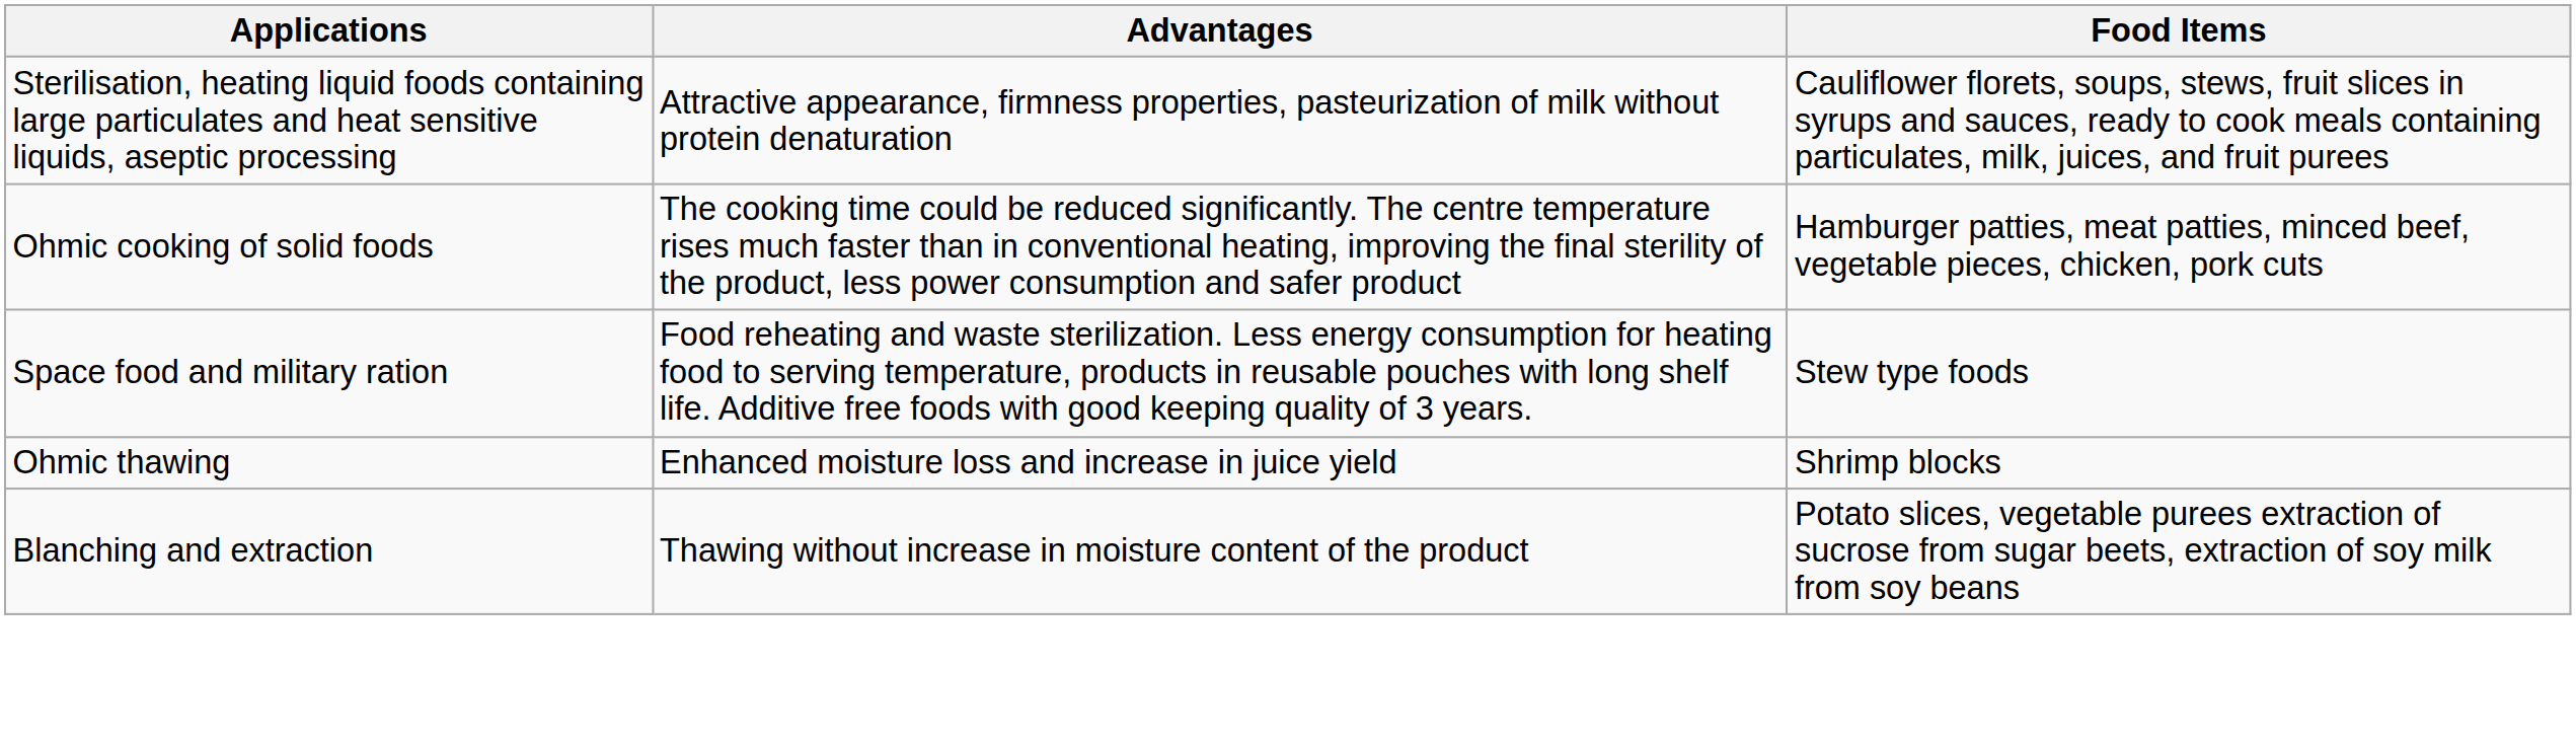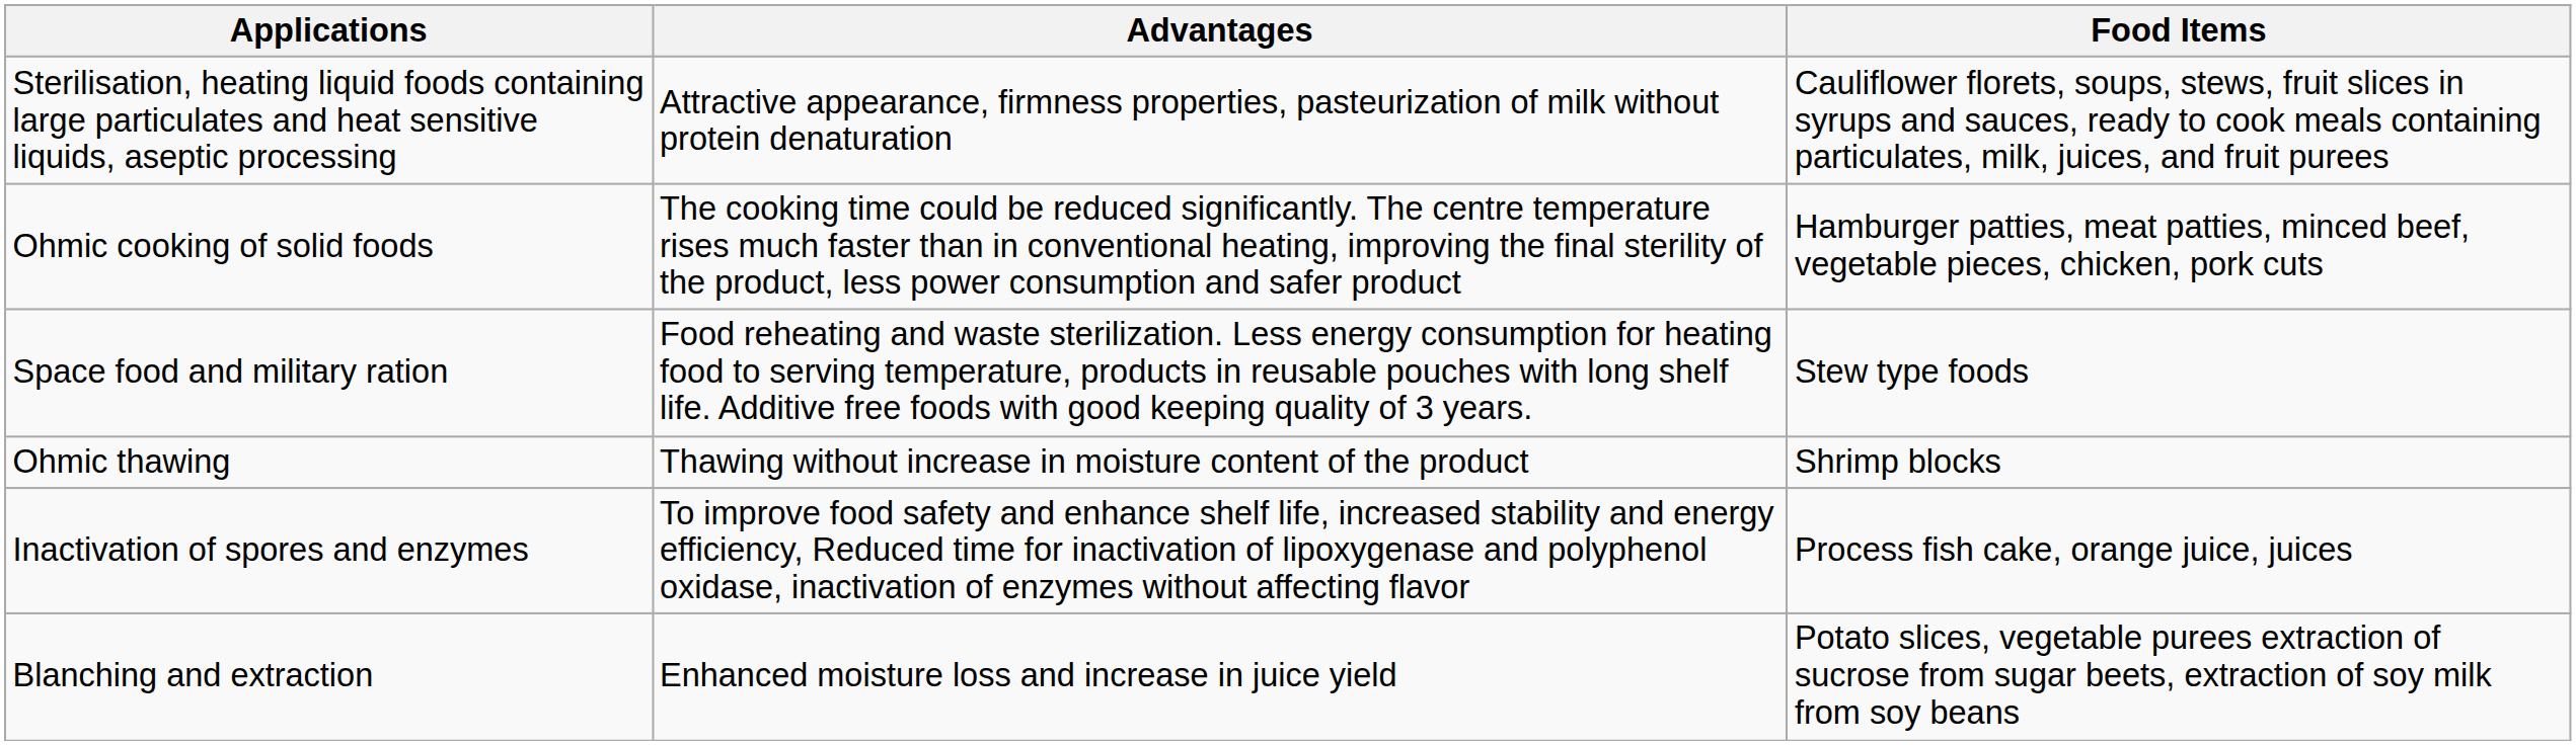 <table class="wikitable">
 <tr>
 <th scope="col">Applications</th>
 <th scope="col">Advantages</th>
 <th scope="col">Food Items</th>
 </tr>
 <tr>
 <td>Sterilisation, heating liquid foods containing large particulates and heat sensitive liquids, aseptic processing</td>
 <td>Attractive appearance, firmness properties, pasteurization of milk without protein denaturation</td>
 <td>Cauliflower florets, soups, stews, fruit slices in syrups and sauces, ready to cook meals containing particulates, milk, juices, and fruit purees</td>
 </tr>
 <tr>
 <td>Ohmic cooking of solid foods</td>
 <td>The cooking time could be reduced significantly. The centre temperature rises much faster than in conventional heating, improving the final sterility of the product, less power consumption and safer product</td>
 <td>Hamburger patties, meat patties, minced beef, vegetable pieces, chicken, pork cuts</td>
 </tr>
 <tr>
 <td>Space food and military ration</td>
 <td>Food reheating and waste sterilization. Less energy consumption for heating food to serving temperature, products in reusable pouches with long shelf life. Additive free foods with good keeping quality of 3 years.</td>
 <td>Stew type foods</td>
 </tr>
 <tr>
 <td>Ohmic thawing</td>
-<td>Enhanced moisture loss and increase in juice yield</td>
+<td>Thawing without increase in moisture content of the product</td>
 <td>Shrimp blocks</td>
 </tr>
 <tr>
+<td>Inactivation of spores and enzymes</td>
+<td>To improve food safety and enhance shelf life, increased stability and energy efficiency, Reduced time for inactivation of lipoxygenase and polyphenol oxidase, inactivation of enzymes without affecting flavor</td>
+<td>Process fish cake, orange juice, juices</td>
+</tr>
+<tr>
 <td>Blanching and extraction</td>
-<td>Thawing without increase in moisture content of the product</td>
+<td>Enhanced moisture loss and increase in juice yield</td>
 <td>Potato slices, vegetable purees extraction of sucrose from sugar beets, extraction of soy milk from soy beans</td>
 </tr>
 </table>
